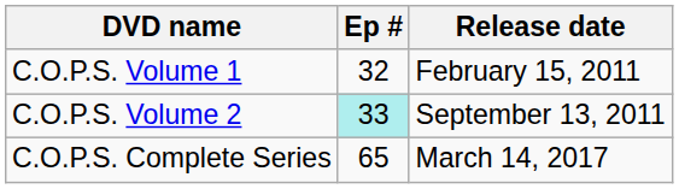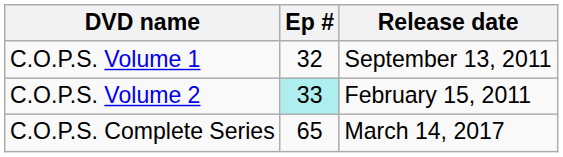 <table class="wikitable">
 <tr>
 <th>DVD name</th>
 <th>Ep #</th>
 <th>Release date</th>
 </tr>
 <tr>
 <td>C.O.P.S. <a href='#'>Volume 1</a></td>
 <td style="text-align:center;">32</td>
-<td>February 15, 2011</td>
+<td>September 13, 2011</td>
 </tr>
 <tr>
 <td>C.O.P.S. <a href='#'>Volume 2</a></td>
 <td style="background: paleturquoise; text-align:center;">33</td>
-<td>September 13, 2011</td>
+<td>February 15, 2011</td>
 </tr>
 <tr>
 <td>C.O.P.S. Complete Series</td>
 <td style="text-align:center;">65</td>
 <td>March 14, 2017</td>
 </tr>
 </table>
